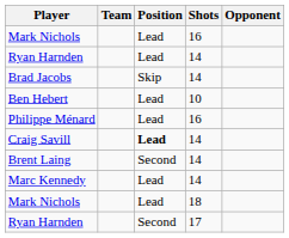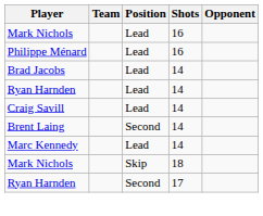 <table class="wikitable sortable">
 <tr>
 <th>Player</th>
 <th>Team</th>
 <th>Position</th>
 <th>Shots</th>
 <th>Opponent</th>
 </tr>
 <tr>
 <td><a href='#'>Mark Nichols</a></td>
 <td></td>
 <td>Lead</td>
 <td>16</td>
 <td></td>
 </tr>
 <tr>
+<td><a href='#'>Philippe Ménard</a></td>
+<td></td>
+<td>Lead</td>
+<td>16</td>
+<td></td>
+</tr>
+<tr>
+<td><a href='#'>Brad Jacobs</a></td>
+<td></td>
+<td>Lead</td>
+<td>14</td>
+<td></td>
+</tr>
+<tr>
 <td><a href='#'>Ryan Harnden</a></td>
 <td></td>
 <td>Lead</td>
 <td>14</td>
 <td></td>
 </tr>
 <tr>
-<td><a href='#'>Brad Jacobs</a></td>
-<td></td>
-<td>Skip</td>
-<td>14</td>
-<td></td>
-</tr>
-<tr>
-<td><a href='#'>Ben Hebert</a></td>
+<td><a href='#'>Craig Savill</a></td>
 <td></td>
 <td>Lead</td>
-<td>10</td>
-<td></td>
-</tr>
-<tr>
-<td><a href='#'>Philippe Ménard</a></td>
-<td></td>
-<td>Lead</td>
-<td>16</td>
-<td></td>
-</tr>
-<tr>
-<td><a href='#'>Craig Savill</a></td>
-<td></td>
-<td><strong>Lead</strong></td>
 <td>14</td>
 <td></td>
 </tr>
 <tr>
 <td><a href='#'>Brent Laing</a></td>
 <td></td>
 <td>Second</td>
 <td>14</td>
 <td></td>
 </tr>
 <tr>
 <td><a href='#'>Marc Kennedy</a></td>
 <td></td>
 <td>Lead</td>
 <td>14</td>
 <td></td>
 </tr>
 <tr>
 <td><a href='#'>Mark Nichols</a></td>
 <td></td>
-<td>Lead</td>
+<td>Skip</td>
 <td>18</td>
 <td></td>
 </tr>
 <tr>
 <td><a href='#'>Ryan Harnden</a></td>
 <td></td>
 <td>Second</td>
 <td>17</td>
 <td></td>
 </tr>
 </table>
